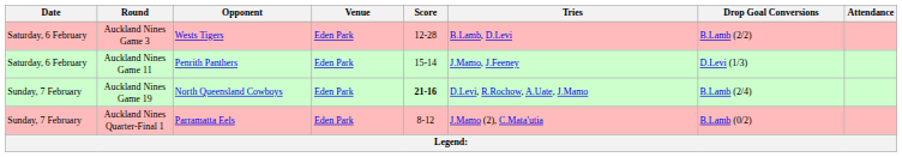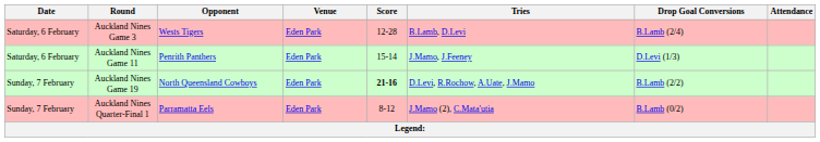 <table class="wikitable" style="font-size:75%;">
 <tr>
 <th style="width:110px;">Date</th>
 <th style="width:90px;">Round</th>
 <th style="width:170px;">Opponent</th>
 <th style="width:110px;">Venue</th>
 <th style="width:50px;">Score</th>
 <th style="width:310px;">Tries</th>
 <th style="width:180px;">Drop Goal Conversions</th>
 <th style="width:60px;">Attendance</th>
 </tr>
 <tr style="background:#fbb;">
 <td>Saturday, 6 February</td>
 <td style="text-align:center;">Auckland Nines Game 3</td>
 <td> <a href='#'>Wests Tigers</a></td>
 <td><a href='#'>Eden Park</a></td>
 <td style="text-align:center;">12-28</td>
 <td><a href='#'>B.Lamb</a>, <a href='#'>D.Levi</a></td>
-<td><a href='#'>B.Lamb</a> (2/2)</td>
+<td><a href='#'>B.Lamb</a> (2/4)</td>
 <td style="text-align:center;"></td>
 </tr>
 <tr style="background:#cfc;">
 <td>Saturday, 6 February</td>
 <td style="text-align:center;">Auckland Nines Game 11</td>
 <td> <a href='#'>Penrith Panthers</a></td>
 <td><a href='#'>Eden Park</a></td>
 <td style="text-align:center;">15-14</td>
 <td><a href='#'>J.Mamo</a>, <a href='#'>J.Feeney</a></td>
 <td><a href='#'>D.Levi</a> (1/3)</td>
 <td style="text-align:center;"></td>
 </tr>
 <tr style="background:#cfc;">
 <td>Sunday, 7 February</td>
 <td style="text-align:center;">Auckland Nines Game 19</td>
 <td> <a href='#'>North Queensland Cowboys</a></td>
 <td><a href='#'>Eden Park</a></td>
 <td style="text-align:center;"><strong>21-16</strong></td>
 <td><a href='#'>D.Levi</a>, <a href='#'>R.Rochow</a>, <a href='#'>A.Uate</a>, <a href='#'>J.Mamo</a></td>
-<td><a href='#'>B.Lamb</a> (2/4)</td>
+<td><a href='#'>B.Lamb</a> (2/2)</td>
 <td style="text-align:center;"></td>
 </tr>
 <tr style="background:#fbb;">
 <td>Sunday, 7 February</td>
 <td style="text-align:center;">Auckland Nines Quarter-Final 1</td>
 <td> <a href='#'>Parramatta Eels</a></td>
 <td><a href='#'>Eden Park</a></td>
 <td style="text-align:center;">8-12</td>
 <td><a href='#'>J.Mamo</a> (2), <a href='#'>C.Mata'utia</a></td>
 <td><a href='#'>B.Lamb</a> (0/2)</td>
 <td style="text-align:center;"></td>
 </tr>
 <tr>
 <th colspan="11"><strong>Legend</strong>:   </th>
 </tr>
 </table>
